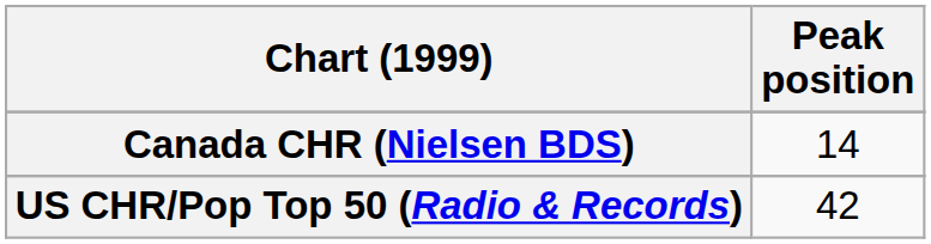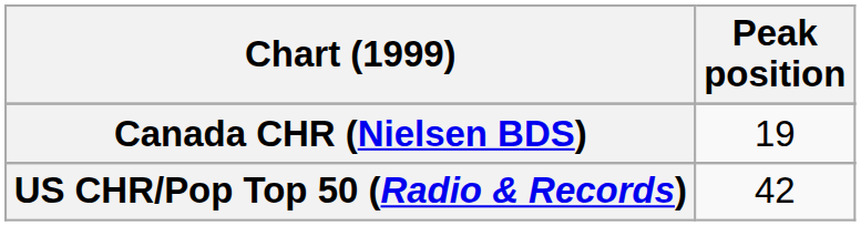 <table class="wikitable sortable plainrowheaders" style="text-align:center">
 <tr>
 <th scope="col">Chart (1999)</th>
 <th scope="col">Peak<br> position</th>
 </tr>
 <tr>
 </tr>
 <tr>
 </tr>
 <tr>
 </tr>
 <tr>
 </tr>
 <tr>
 <th scope="row">Canada CHR (<a href='#'>Nielsen BDS</a>)</th>
-<td style="text-align:center">14</td>
+<td style="text-align:center">19</td>
 </tr>
 <tr>
 </tr>
 <tr>
 </tr>
 <tr>
 </tr>
 <tr>
 </tr>
 <tr>
 <th scope="row">US CHR/Pop Top 50 (<em><a href='#'>Radio & Records</a></em>)</th>
 <td>42</td>
 </tr>
 </table>
